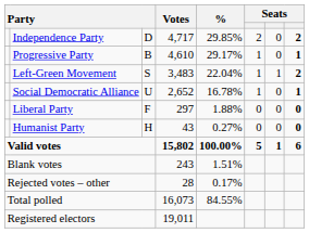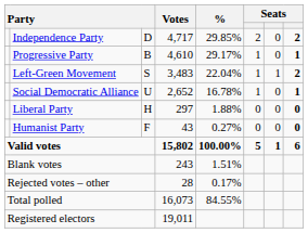 <table class="wikitable" border="1" style="text-align:right;">
 <tr>
 <th style="text-align:left;" valign=bottom rowspan=2 colspan=3>Party</th>
 <th align=center valign=bottom rowspan=2 width="50">Votes</th>
 <th align=center valign=bottom rowspan=2 width="50">%</th>
 <th colspan=3>Seats</th>
 </tr>
 <tr>
 <th align=center valign=bottom width="20"><small></small></th>
 <th align=center valign=bottom width="20"><small><a href='#'></a></small></th>
 <th align=center valign=bottom width="20"><small></small></th>
 </tr>
 <tr>
 <td></td>
 <td align=left><a href='#'>Independence Party</a></td>
 <td align=left>D</td>
 <td>4,717</td>
 <td>29.85%</td>
 <td>2</td>
 <td>0</td>
 <td><strong>2</strong></td>
 </tr>
 <tr>
 <td></td>
 <td align=left><a href='#'>Progressive Party</a></td>
 <td align=left>B</td>
 <td>4,610</td>
 <td>29.17%</td>
 <td>1</td>
 <td>0</td>
 <td><strong>1</strong></td>
 </tr>
 <tr>
 <td></td>
 <td align=left><a href='#'>Left-Green Movement</a></td>
 <td align=left>S</td>
 <td>3,483</td>
 <td>22.04%</td>
 <td>1</td>
 <td>1</td>
 <td><strong>2</strong></td>
 </tr>
 <tr>
 <td></td>
 <td align=left><a href='#'>Social Democratic Alliance</a></td>
 <td align=left>U</td>
 <td>2,652</td>
 <td>16.78%</td>
 <td>1</td>
 <td>0</td>
 <td><strong>1</strong></td>
 </tr>
 <tr>
 <td></td>
 <td align=left><a href='#'>Liberal Party</a></td>
-<td align=left>F</td>
+<td align=left>H</td>
 <td>297</td>
 <td>1.88%</td>
 <td>0</td>
 <td>0</td>
 <td><strong>0</strong></td>
 </tr>
 <tr>
 <td></td>
 <td align=left><a href='#'>Humanist Party</a></td>
-<td align=left>H</td>
+<td align=left>F</td>
 <td>43</td>
 <td>0.27%</td>
 <td>0</td>
 <td>0</td>
 <td><strong>0</strong></td>
 </tr>
 <tr style="font-weight:bold">
 <td align=left colspan=3>Valid votes</td>
 <td>15,802</td>
 <td>100.00%</td>
 <td>5</td>
 <td>1</td>
 <td>6</td>
 </tr>
 <tr>
 <td align=left colspan=3>Blank votes</td>
 <td>243</td>
 <td>1.51%</td>
 <td></td>
 <td></td>
 <td></td>
 </tr>
 <tr>
 <td align=left colspan=3>Rejected votes – other</td>
 <td>28</td>
 <td>0.17%</td>
 <td></td>
 <td></td>
 <td></td>
 </tr>
 <tr>
 <td align=left colspan=3>Total polled</td>
 <td>16,073</td>
 <td>84.55%</td>
 <td></td>
 <td></td>
 <td></td>
 </tr>
 <tr>
 <td align=left colspan=3>Registered electors</td>
 <td>19,011</td>
 <td></td>
 <td></td>
 <td></td>
 <td></td>
 </tr>
 </table>
